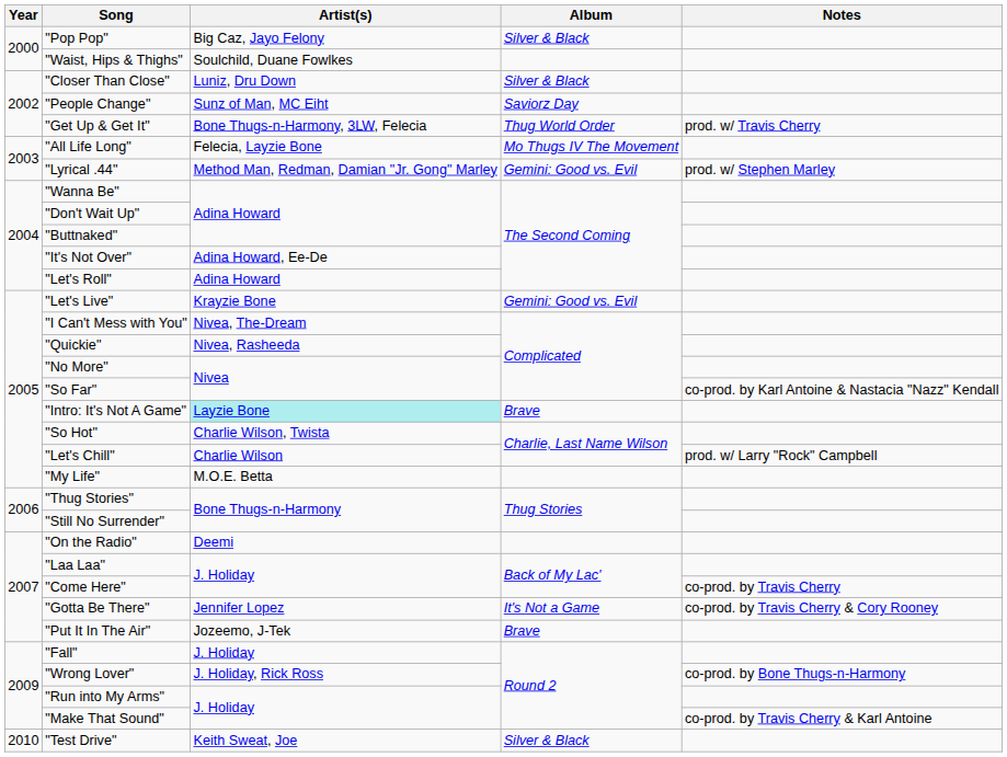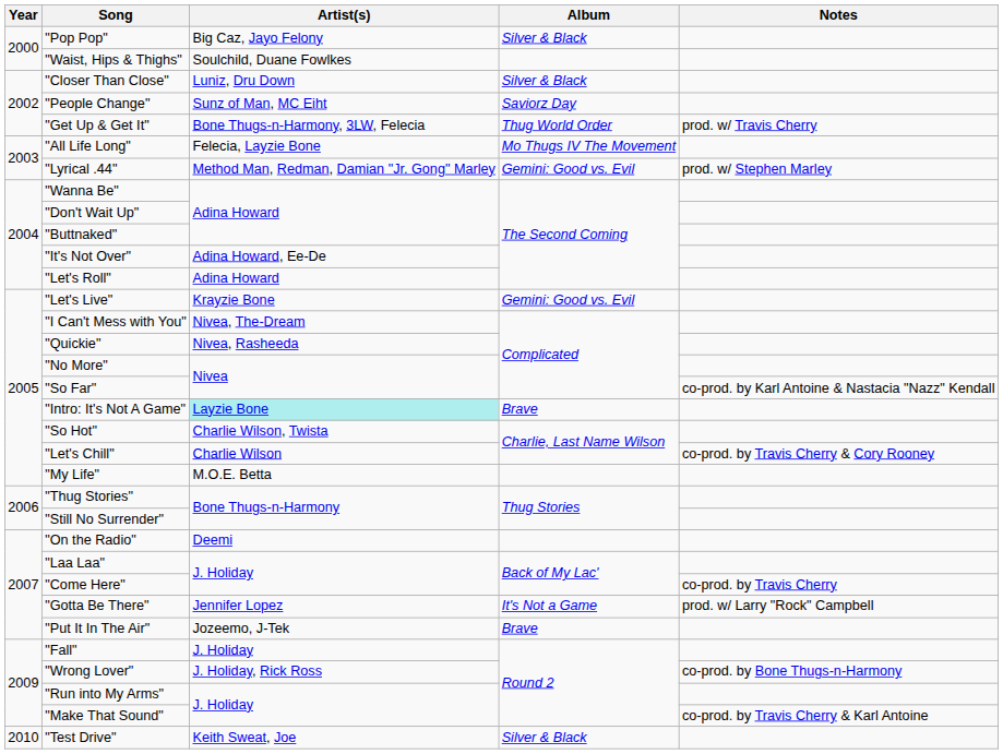 <table class="wikitable">
 <tr>
 <th>Year</th>
 <th>Song</th>
 <th>Artist(s)</th>
 <th>Album</th>
 <th>Notes</th>
 </tr>
 <tr>
 <td rowspan="2">2000</td>
 <td>"Pop Pop"</td>
 <td>Big Caz, <a href='#'>Jayo Felony</a></td>
 <td><em><a href='#'>Silver & Black</a></em></td>
 <td></td>
 </tr>
 <tr>
 <td>"Waist, Hips & Thighs"</td>
 <td>Soulchild, Duane Fowlkes</td>
 <td></td>
 <td></td>
 </tr>
 <tr>
 <td rowspan="3">2002</td>
 <td>"Closer Than Close"</td>
 <td><a href='#'>Luniz</a>, <a href='#'>Dru Down</a></td>
 <td><em><a href='#'>Silver & Black</a></em></td>
 <td></td>
 </tr>
 <tr>
 <td>"People Change"</td>
 <td><a href='#'>Sunz of Man</a>, <a href='#'>MC Eiht</a></td>
 <td><em><a href='#'>Saviorz Day</a></em></td>
 <td></td>
 </tr>
 <tr>
 <td>"Get Up & Get It"</td>
 <td><a href='#'>Bone Thugs-n-Harmony</a>, <a href='#'>3LW</a>, Felecia</td>
 <td><em><a href='#'>Thug World Order</a></em></td>
 <td>prod. w/ <a href='#'>Travis Cherry</a></td>
 </tr>
 <tr>
 <td rowspan="2">2003</td>
 <td>"All Life Long"</td>
 <td>Felecia, <a href='#'>Layzie Bone</a></td>
 <td><em><a href='#'>Mo Thugs IV The Movement</a></em></td>
 <td></td>
 </tr>
 <tr>
 <td>"Lyrical .44"</td>
 <td><a href='#'>Method Man</a>, <a href='#'>Redman</a>, <a href='#'>Damian "Jr. Gong" Marley</a></td>
 <td><em><a href='#'>Gemini: Good vs. Evil</a></em></td>
 <td>prod. w/ <a href='#'>Stephen Marley</a></td>
 </tr>
 <tr>
 <td rowspan="5">2004</td>
 <td>"Wanna Be"</td>
 <td rowspan="3"><a href='#'>Adina Howard</a></td>
 <td rowspan="5"><em><a href='#'>The Second Coming</a></em></td>
 <td></td>
 </tr>
 <tr>
 <td>"Don't Wait Up"</td>
 <td></td>
 </tr>
 <tr>
 <td>"Buttnaked"</td>
 <td></td>
 </tr>
 <tr>
 <td>"It's Not Over"</td>
 <td><a href='#'>Adina Howard</a>, Ee-De</td>
 <td></td>
 </tr>
 <tr>
 <td>"Let's Roll"</td>
 <td><a href='#'>Adina Howard</a></td>
 <td></td>
 </tr>
 <tr>
 <td rowspan="9">2005</td>
 <td>"Let's Live"</td>
 <td><a href='#'>Krayzie Bone</a></td>
 <td><em><a href='#'>Gemini: Good vs. Evil</a></em></td>
 <td></td>
 </tr>
 <tr>
 <td>"I Can't Mess with You"</td>
 <td><a href='#'>Nivea</a>, <a href='#'>The-Dream</a></td>
 <td rowspan="4"><em><a href='#'>Complicated</a></em></td>
 <td></td>
 </tr>
 <tr>
 <td>"Quickie"</td>
 <td><a href='#'>Nivea</a>, <a href='#'>Rasheeda</a></td>
 <td></td>
 </tr>
 <tr>
 <td>"No More"</td>
 <td rowspan="2"><a href='#'>Nivea</a></td>
 <td></td>
 </tr>
 <tr>
 <td>"So Far"</td>
 <td>co-prod. by Karl Antoine & Nastacia "Nazz" Kendall</td>
 </tr>
 <tr>
 <td>"Intro: It's Not A Game"</td>
 <td style="background: paleturquoise;"><a href='#'>Layzie Bone</a></td>
 <td><em><a href='#'>Brave</a></em></td>
 <td></td>
 </tr>
 <tr>
 <td>"So Hot"</td>
 <td><a href='#'>Charlie Wilson</a>, <a href='#'>Twista</a></td>
 <td rowspan="2"><em><a href='#'>Charlie, Last Name Wilson</a></em></td>
 <td></td>
 </tr>
 <tr>
 <td>"Let's Chill"</td>
 <td><a href='#'>Charlie Wilson</a></td>
-<td>prod. w/ Larry "Rock" Campbell</td>
+<td>co-prod. by <a href='#'>Travis Cherry</a> & <a href='#'>Cory Rooney</a></td>
 </tr>
 <tr>
 <td>"My Life"</td>
 <td>M.O.E. Betta</td>
 <td></td>
 <td></td>
 </tr>
 <tr>
 <td rowspan="2">2006</td>
 <td>"Thug Stories"</td>
 <td rowspan="2"><a href='#'>Bone Thugs-n-Harmony</a></td>
 <td rowspan="2"><em><a href='#'>Thug Stories</a></em></td>
 <td></td>
 </tr>
 <tr>
 <td>"Still No Surrender"</td>
 <td></td>
 </tr>
 <tr>
 <td rowspan="5">2007</td>
 <td>"On the Radio"</td>
 <td><a href='#'>Deemi</a></td>
 <td></td>
 <td></td>
 </tr>
 <tr>
 <td>"Laa Laa"</td>
 <td rowspan="2"><a href='#'>J. Holiday</a></td>
 <td rowspan="2"><em><a href='#'>Back of My Lac'</a></em></td>
 <td></td>
 </tr>
 <tr>
 <td>"Come Here"</td>
 <td>co-prod. by <a href='#'>Travis Cherry</a></td>
 </tr>
 <tr>
 <td>"Gotta Be There"</td>
 <td><a href='#'>Jennifer Lopez</a></td>
 <td><em><a href='#'>It's Not a Game</a></em></td>
-<td>co-prod. by <a href='#'>Travis Cherry</a> & <a href='#'>Cory Rooney</a></td>
+<td>prod. w/ Larry "Rock" Campbell</td>
 </tr>
 <tr>
 <td>"Put It In The Air"</td>
 <td>Jozeemo, J-Tek</td>
 <td><em><a href='#'>Brave</a></em></td>
 <td></td>
 </tr>
 <tr>
 <td rowspan="4">2009</td>
 <td>"Fall"</td>
 <td><a href='#'>J. Holiday</a></td>
 <td rowspan="4"><em><a href='#'>Round 2</a></em></td>
 <td></td>
 </tr>
 <tr>
 <td>"Wrong Lover"</td>
 <td><a href='#'>J. Holiday</a>, <a href='#'>Rick Ross</a></td>
 <td>co-prod. by <a href='#'>Bone Thugs-n-Harmony</a></td>
 </tr>
 <tr>
 <td>"Run into My Arms"</td>
 <td rowspan="2"><a href='#'>J. Holiday</a></td>
 <td></td>
 </tr>
 <tr>
 <td>"Make That Sound"</td>
 <td>co-prod. by <a href='#'>Travis Cherry</a> & Karl Antoine</td>
 </tr>
 <tr>
 <td>2010</td>
 <td>"Test Drive"</td>
 <td><a href='#'>Keith Sweat</a>, <a href='#'>Joe</a></td>
 <td><em><a href='#'>Silver & Black</a></em></td>
 <td></td>
 </tr>
 </table>
